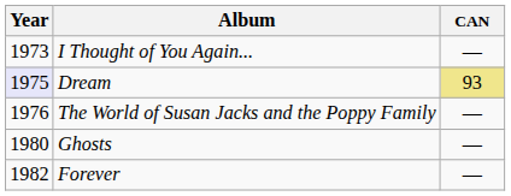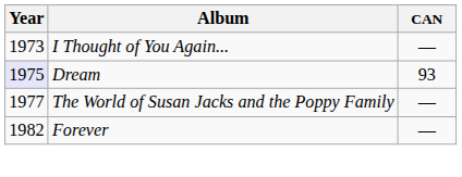 <table class="wikitable">
 <tr>
 <th>Year</th>
 <th>Album</th>
 <th width="45"><small>CAN</small></th>
 </tr>
 <tr>
 <td>1973</td>
 <td><em>I Thought of You Again...</em></td>
 <td align="center">—</td>
 </tr>
 <tr>
 <td style="background: lavender;">1975</td>
 <td><em>Dream</em></td>
-<td align="center" style="background: khaki;">93</td>
+<td align="center">93</td>
 </tr>
 <tr>
-<td>1976</td>
+<td>1977</td>
 <td><em>The World of Susan Jacks and the Poppy Family</em></td>
-<td align="center">—</td>
-</tr>
-<tr>
-<td>1980</td>
-<td><em>Ghosts</em></td>
 <td align="center">—</td>
 </tr>
 <tr>
 <td>1982</td>
 <td><em>Forever</em></td>
 <td align="center">—</td>
 </tr>
 </table>
